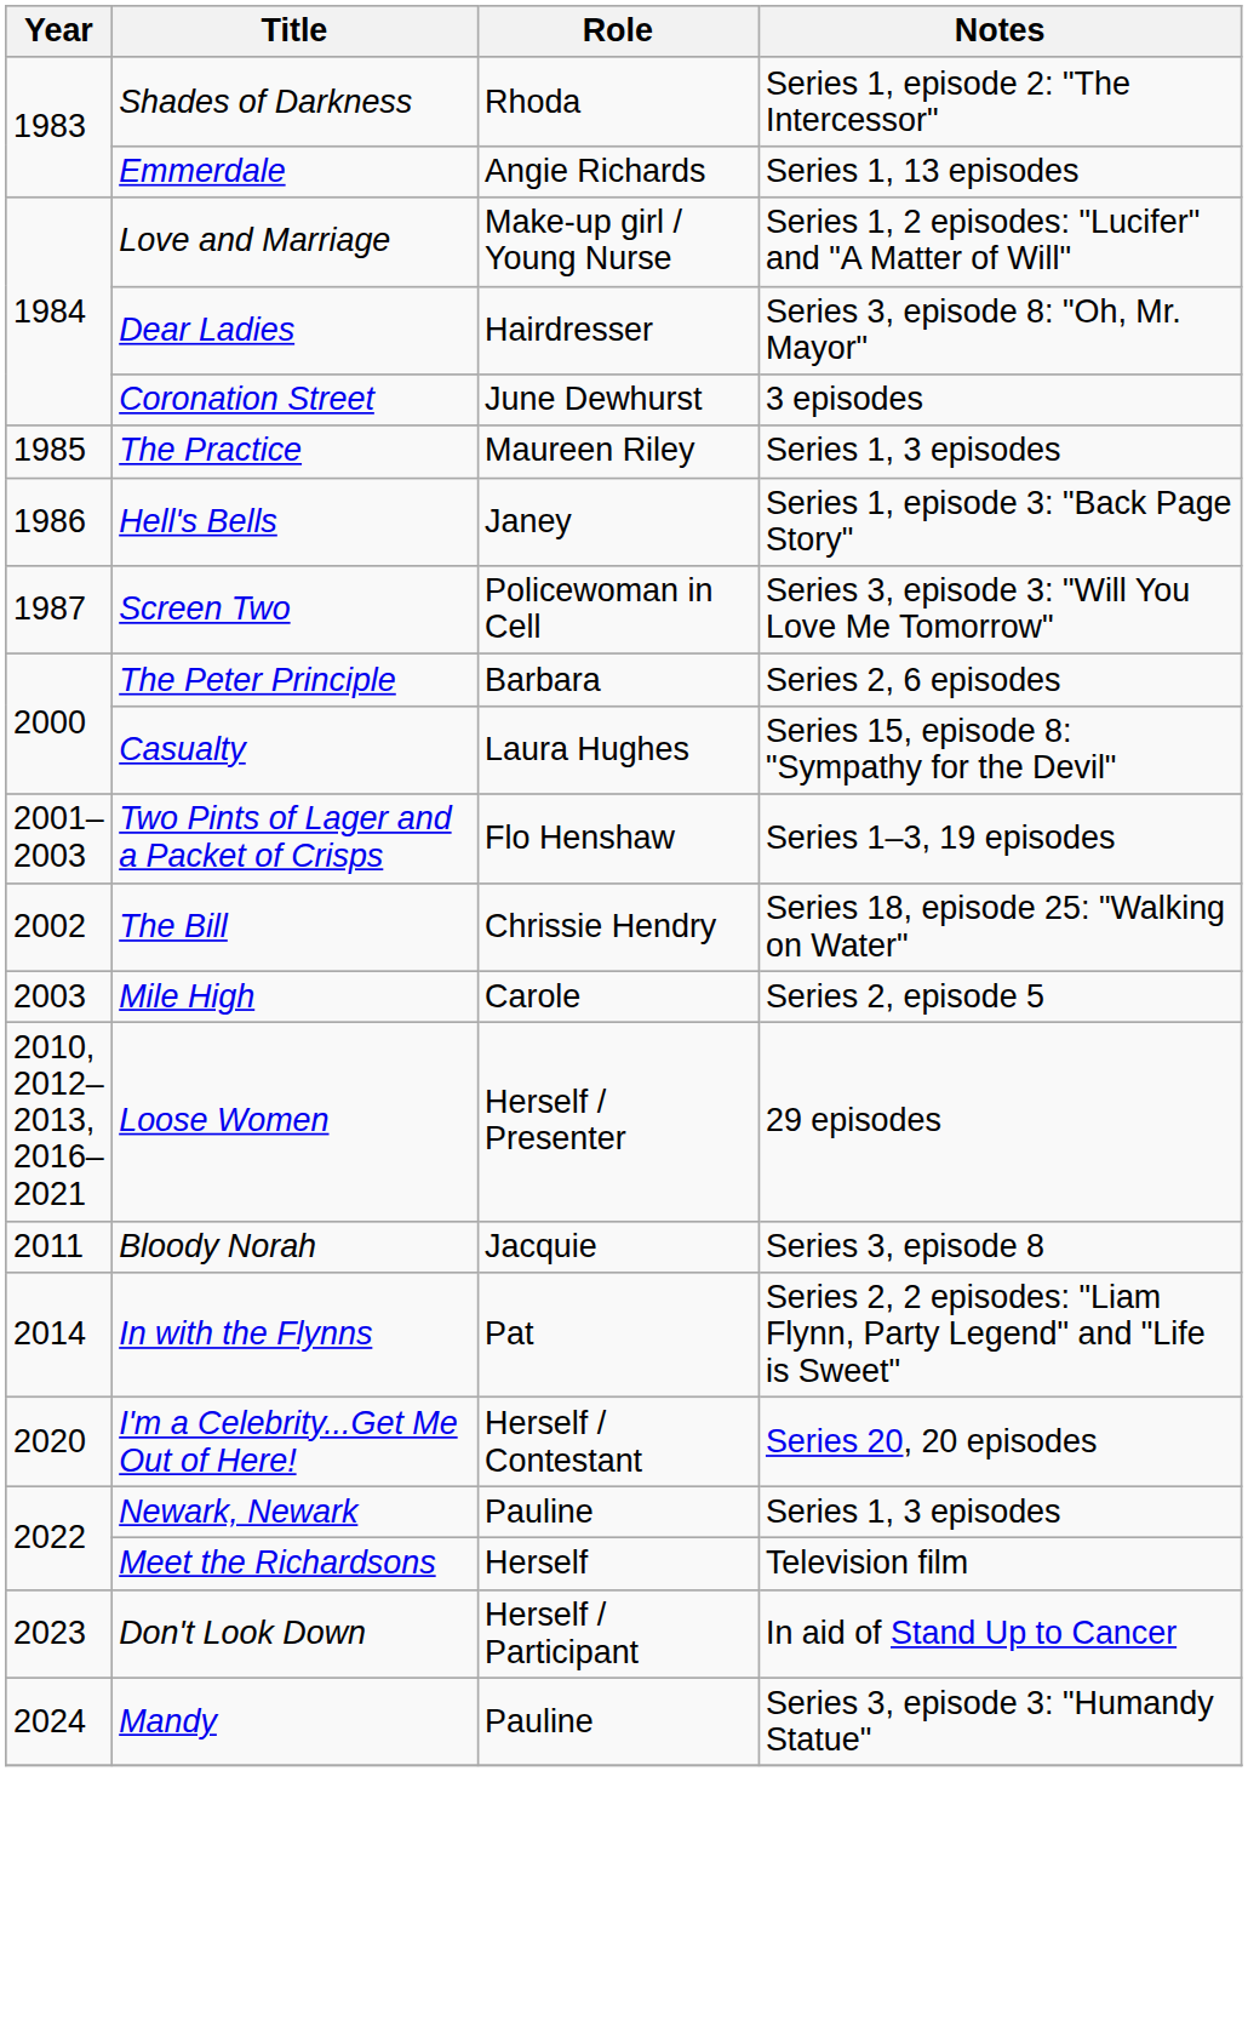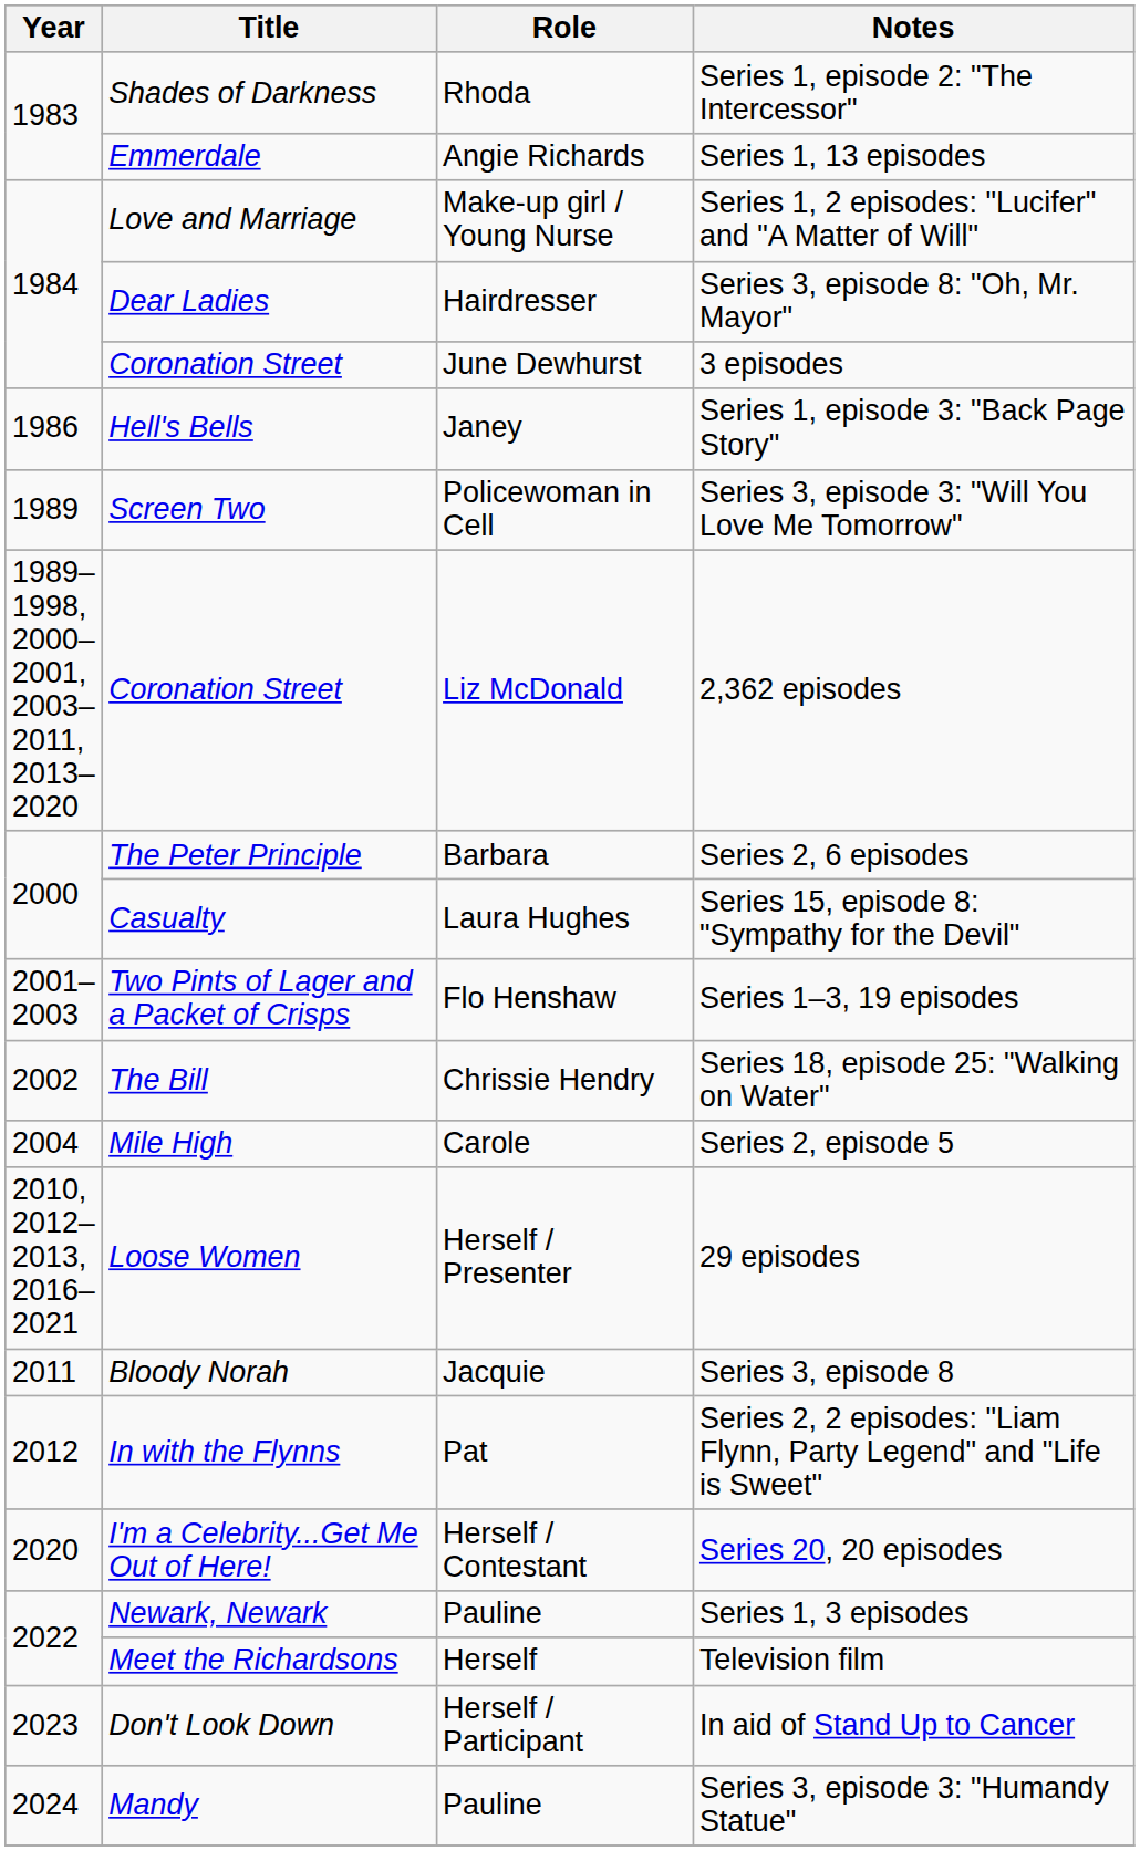 <table class="wikitable plainrowheaders sortable">
 <tr>
 <th scope="col" width="25px">Year</th>
 <th scope="col">Title</th>
 <th scope="col">Role</th>
 <th class="unsortable">Notes</th>
 </tr>
 <tr>
 <td rowspan="2">1983</td>
 <td><em>Shades of Darkness</em></td>
 <td>Rhoda</td>
 <td>Series 1, episode 2: "The Intercessor"</td>
 </tr>
 <tr>
 <td><em><a href='#'>Emmerdale</a></em></td>
 <td>Angie Richards</td>
 <td>Series 1, 13 episodes</td>
 </tr>
 <tr>
 <td rowspan="3">1984</td>
 <td><em>Love and Marriage</em></td>
 <td>Make-up girl / Young Nurse</td>
 <td>Series 1, 2 episodes: "Lucifer" and "A Matter of Will"</td>
 </tr>
 <tr>
 <td><em><a href='#'>Dear Ladies</a></em></td>
 <td>Hairdresser</td>
 <td>Series 3, episode 8: "Oh, Mr. Mayor"</td>
 </tr>
 <tr>
 <td><em><a href='#'>Coronation Street</a></em></td>
 <td>June Dewhurst</td>
 <td>3 episodes</td>
 </tr>
 <tr>
-<td>1985</td>
-<td><em><a href='#'>The Practice</a></em></td>
-<td>Maureen Riley</td>
-<td>Series 1, 3 episodes</td>
-</tr>
-<tr>
 <td>1986</td>
 <td><em><a href='#'>Hell's Bells</a></em></td>
 <td>Janey</td>
 <td>Series 1, episode 3: "Back Page Story"</td>
 </tr>
 <tr>
-<td>1987</td>
+<td>1989</td>
 <td><em><a href='#'>Screen Two</a></em></td>
 <td>Policewoman in Cell</td>
 <td>Series 3, episode 3: "Will You Love Me Tomorrow"</td>
+</tr>
+<tr>
+<td>1989–1998, 2000–2001, 2003–2011, 2013–2020</td>
+<td><em><a href='#'>Coronation Street</a></em></td>
+<td><a href='#'>Liz McDonald</a></td>
+<td>2,362 episodes</td>
 </tr>
 <tr>
 <td rowspan="2">2000</td>
 <td><em><a href='#'>The Peter Principle</a></em></td>
 <td>Barbara</td>
 <td>Series 2, 6 episodes</td>
 </tr>
 <tr>
 <td><em><a href='#'>Casualty</a></em></td>
 <td>Laura Hughes</td>
 <td>Series 15, episode 8: "Sympathy for the Devil"</td>
 </tr>
 <tr>
 <td>2001–2003</td>
 <td><em><a href='#'>Two Pints of Lager and a Packet of Crisps</a></em></td>
 <td>Flo Henshaw</td>
 <td>Series 1–3, 19 episodes</td>
 </tr>
 <tr>
 <td>2002</td>
 <td><em><a href='#'>The Bill</a></em></td>
 <td>Chrissie Hendry</td>
 <td>Series 18, episode 25: "Walking on Water"</td>
 </tr>
 <tr>
-<td>2003</td>
+<td>2004</td>
 <td><em><a href='#'>Mile High</a></em></td>
 <td>Carole</td>
 <td>Series 2, episode 5</td>
 </tr>
 <tr>
 <td>2010, 2012–2013, 2016–2021</td>
 <td><em><a href='#'>Loose Women</a></em></td>
 <td>Herself / Presenter</td>
 <td>29 episodes</td>
 </tr>
 <tr>
 <td>2011</td>
 <td><em>Bloody Norah</em></td>
 <td>Jacquie</td>
 <td>Series 3, episode 8</td>
 </tr>
 <tr>
-<td>2014</td>
+<td>2012</td>
 <td><em><a href='#'>In with the Flynns</a></em></td>
 <td>Pat</td>
 <td>Series 2, 2 episodes: "Liam Flynn, Party Legend" and "Life is Sweet"</td>
 </tr>
 <tr>
 <td>2020</td>
 <td><em><a href='#'>I'm a Celebrity...Get Me Out of Here!</a></em></td>
 <td>Herself / Contestant</td>
 <td><a href='#'>Series 20</a>, 20 episodes</td>
 </tr>
 <tr>
 <td rowspan="2">2022</td>
 <td><em><a href='#'>Newark, Newark</a></em></td>
 <td>Pauline</td>
 <td>Series 1, 3 episodes</td>
 </tr>
 <tr>
 <td><em><a href='#'>Meet the Richardsons</a></em></td>
 <td>Herself</td>
 <td>Television film</td>
 </tr>
 <tr>
 <td>2023</td>
 <td><em>Don't Look Down</em></td>
 <td>Herself / Participant</td>
 <td>In aid of <a href='#'>Stand Up to Cancer</a></td>
 </tr>
 <tr>
 <td>2024</td>
 <td><em><a href='#'>Mandy</a></em></td>
 <td>Pauline</td>
 <td>Series 3, episode 3: "Humandy Statue"</td>
 </tr>
 <tr>
 </tr>
 </table>
